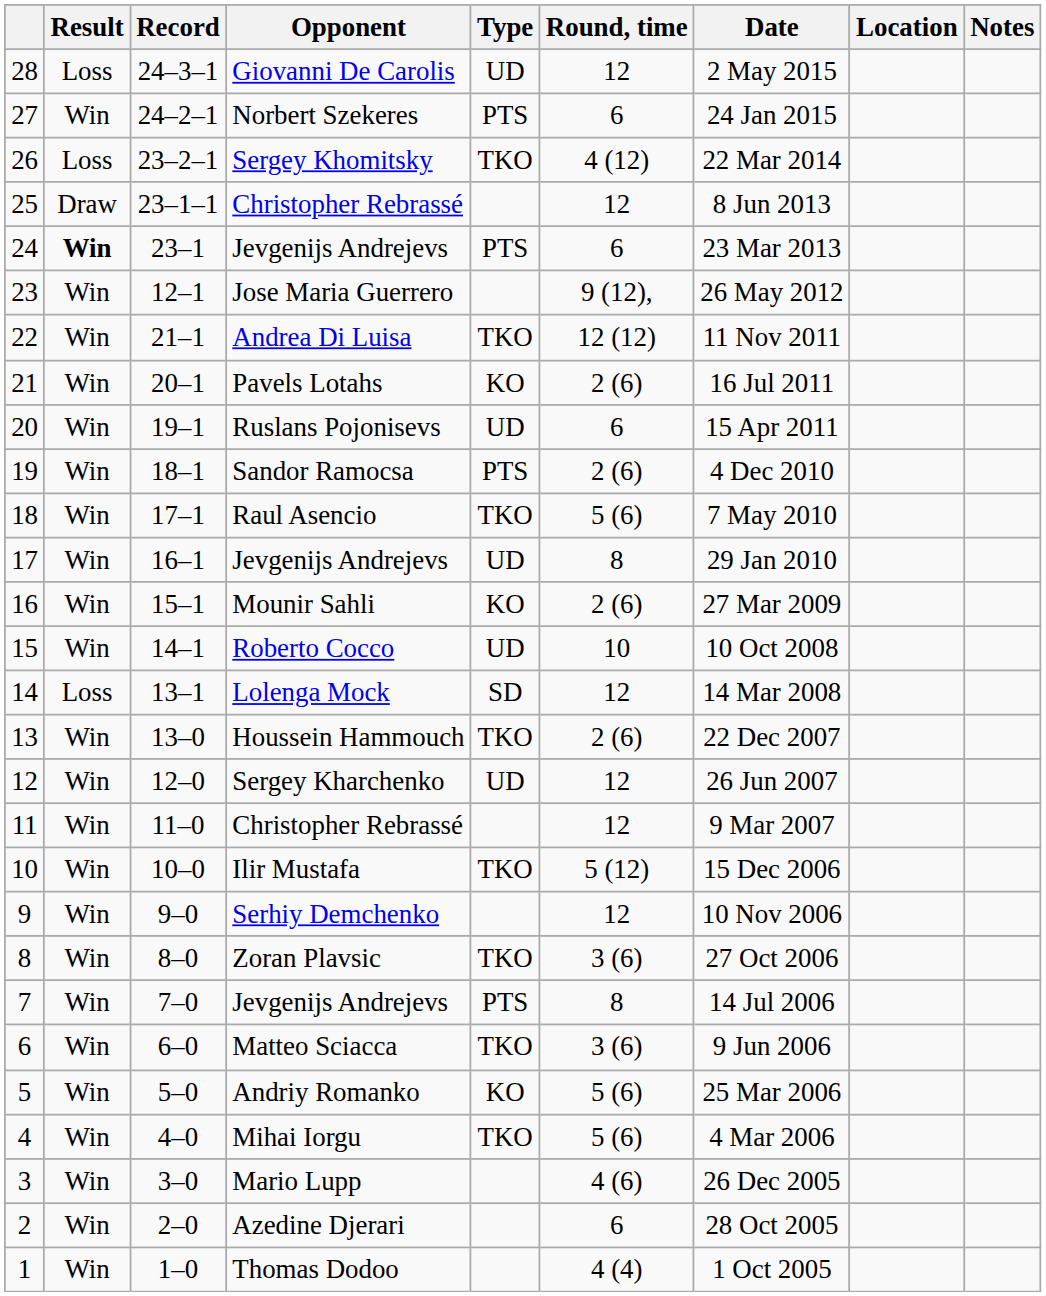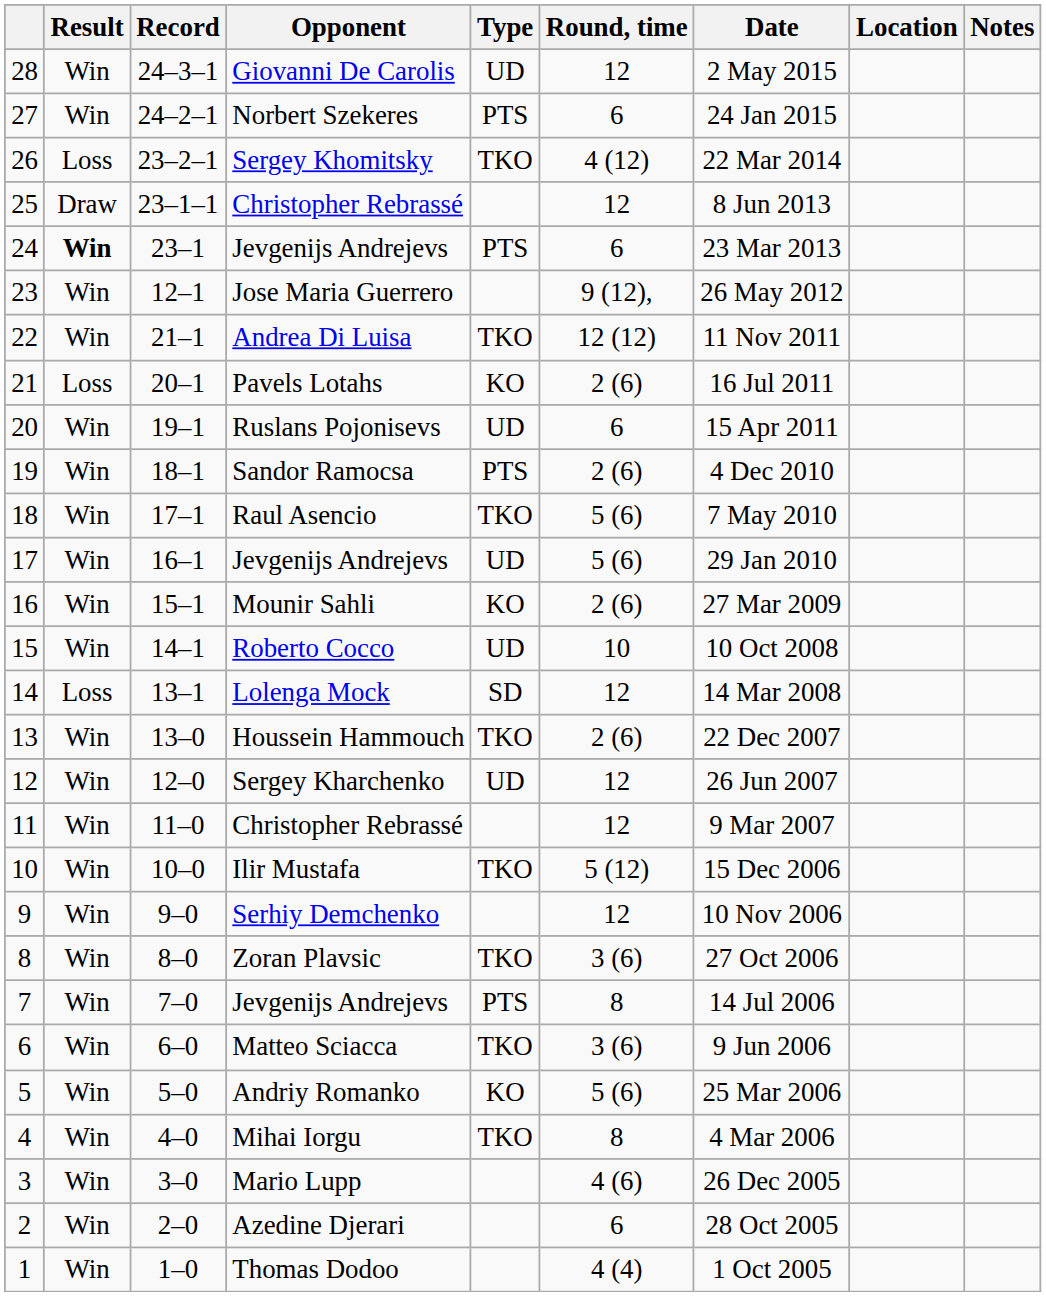 <table class="wikitable" style="text-align:center; font-size:95%">
 <tr>
 <th></th>
 <th>Result</th>
 <th>Record</th>
 <th>Opponent</th>
 <th>Type</th>
 <th>Round, time</th>
 <th>Date</th>
 <th>Location</th>
 <th>Notes</th>
 </tr>
 <tr>
 <td>28</td>
-<td>Loss</td>
+<td>Win</td>
 <td>24–3–1</td>
 <td style="text-align:left;"><a href='#'>Giovanni De Carolis</a></td>
 <td>UD</td>
 <td>12</td>
 <td>2 May 2015</td>
 <td style="text-align:left;"></td>
 <td style="text-align:left;"></td>
 </tr>
 <tr>
 <td>27</td>
 <td>Win</td>
 <td>24–2–1</td>
 <td style="text-align:left;">Norbert Szekeres</td>
 <td>PTS</td>
 <td>6</td>
 <td>24 Jan 2015</td>
 <td style="text-align:left;"></td>
 <td></td>
 </tr>
 <tr>
 <td>26</td>
 <td>Loss</td>
 <td>23–2–1</td>
 <td style="text-align:left;"><a href='#'>Sergey Khomitsky</a></td>
 <td>TKO</td>
 <td>4 (12)</td>
 <td>22 Mar 2014</td>
 <td style="text-align:left;"></td>
 <td style="text-align:left;"></td>
 </tr>
 <tr>
 <td>25</td>
 <td>Draw</td>
 <td>23–1–1</td>
 <td style="text-align:left;"><a href='#'>Christopher Rebrassé</a></td>
 <td></td>
 <td>12</td>
 <td>8 Jun 2013</td>
 <td style="text-align:left;"></td>
 <td style="text-align:left;"></td>
 </tr>
 <tr>
 <td>24</td>
 <td><strong>Win</strong></td>
 <td>23–1</td>
 <td style="text-align:left;">Jevgenijs Andrejevs</td>
 <td>PTS</td>
 <td>6</td>
 <td>23 Mar 2013</td>
 <td style="text-align:left;"></td>
 <td></td>
 </tr>
 <tr>
 <td>23</td>
 <td>Win</td>
 <td>12–1</td>
 <td style="text-align:left;">Jose Maria Guerrero</td>
 <td></td>
 <td>9 (12), </td>
 <td>26 May 2012</td>
 <td style="text-align:left;"></td>
 <td style="text-align:left;"></td>
 </tr>
 <tr>
 <td>22</td>
 <td>Win</td>
 <td>21–1</td>
 <td style="text-align:left;"><a href='#'>Andrea Di Luisa</a></td>
 <td>TKO</td>
 <td>12 (12)</td>
 <td>11 Nov 2011</td>
 <td style="text-align:left;"></td>
 <td style="text-align:left;"></td>
 </tr>
 <tr>
 <td>21</td>
-<td>Win</td>
+<td>Loss</td>
 <td>20–1</td>
 <td style="text-align:left;">Pavels Lotahs</td>
 <td>KO</td>
 <td>2 (6)</td>
 <td>16 Jul 2011</td>
 <td style="text-align:left;"></td>
 <td></td>
 </tr>
 <tr>
 <td>20</td>
 <td>Win</td>
 <td>19–1</td>
 <td style="text-align:left;">Ruslans Pojonisevs</td>
 <td>UD</td>
 <td>6</td>
 <td>15 Apr 2011</td>
 <td style="text-align:left;"></td>
 <td></td>
 </tr>
 <tr>
 <td>19</td>
 <td>Win</td>
 <td>18–1</td>
 <td style="text-align:left;">Sandor Ramocsa</td>
 <td>PTS</td>
 <td>2 (6)</td>
 <td>4 Dec 2010</td>
 <td style="text-align:left;"></td>
 <td></td>
 </tr>
 <tr>
 <td>18</td>
 <td>Win</td>
 <td>17–1</td>
 <td style="text-align:left;">Raul Asencio</td>
 <td>TKO</td>
 <td>5 (6)</td>
 <td>7 May 2010</td>
 <td style="text-align:left;"></td>
 <td></td>
 </tr>
 <tr>
 <td>17</td>
 <td>Win</td>
 <td>16–1</td>
 <td style="text-align:left;">Jevgenijs Andrejevs</td>
 <td>UD</td>
-<td>8</td>
+<td>5 (6)</td>
 <td>29 Jan 2010</td>
 <td style="text-align:left;"></td>
 <td></td>
 </tr>
 <tr>
 <td>16</td>
 <td>Win</td>
 <td>15–1</td>
 <td style="text-align:left;">Mounir Sahli</td>
 <td>KO</td>
 <td>2 (6)</td>
 <td>27 Mar 2009</td>
 <td style="text-align:left;"></td>
 <td></td>
 </tr>
 <tr>
 <td>15</td>
 <td>Win</td>
 <td>14–1</td>
 <td style="text-align:left;"><a href='#'>Roberto Cocco</a></td>
 <td>UD</td>
 <td>10</td>
 <td>10 Oct 2008</td>
 <td style="text-align:left;"></td>
 <td style="text-align:left;"></td>
 </tr>
 <tr>
 <td>14</td>
 <td>Loss</td>
 <td>13–1</td>
 <td style="text-align:left;"><a href='#'>Lolenga Mock</a></td>
 <td>SD</td>
 <td>12</td>
 <td>14 Mar 2008</td>
 <td style="text-align:left;"></td>
 <td style="text-align:left;"></td>
 </tr>
 <tr>
 <td>13</td>
 <td>Win</td>
 <td>13–0</td>
 <td style="text-align:left;">Houssein Hammouch</td>
 <td>TKO</td>
 <td>2 (6)</td>
 <td>22 Dec 2007</td>
 <td style="text-align:left;"></td>
 <td></td>
 </tr>
 <tr>
 <td>12</td>
 <td>Win</td>
 <td>12–0</td>
 <td style="text-align:left;">Sergey Kharchenko</td>
 <td>UD</td>
 <td>12</td>
 <td>26 Jun 2007</td>
 <td style="text-align:left;"></td>
 <td style="text-align:left;"></td>
 </tr>
 <tr>
 <td>11</td>
 <td>Win</td>
 <td>11–0</td>
 <td style="text-align:left;">Christopher Rebrassé</td>
 <td></td>
 <td>12</td>
 <td>9 Mar 2007</td>
 <td style="text-align:left;"></td>
 <td style="text-align:left;"></td>
 </tr>
 <tr>
 <td>10</td>
 <td>Win</td>
 <td>10–0</td>
 <td style="text-align:left;">Ilir Mustafa</td>
 <td>TKO</td>
 <td>5 (12)</td>
 <td>15 Dec 2006</td>
 <td style="text-align:left;"></td>
 <td style="text-align:left;"></td>
 </tr>
 <tr>
 <td>9</td>
 <td>Win</td>
 <td>9–0</td>
 <td style="text-align:left;"><a href='#'>Serhiy Demchenko</a></td>
 <td></td>
 <td>12</td>
 <td>10 Nov 2006</td>
 <td style="text-align:left;"></td>
 <td style="text-align:left;"></td>
 </tr>
 <tr>
 <td>8</td>
 <td>Win</td>
 <td>8–0</td>
 <td style="text-align:left;">Zoran Plavsic</td>
 <td>TKO</td>
 <td>3 (6)</td>
 <td>27 Oct 2006</td>
 <td style="text-align:left;"></td>
 <td></td>
 </tr>
 <tr>
 <td>7</td>
 <td>Win</td>
 <td>7–0</td>
 <td style="text-align:left;">Jevgenijs Andrejevs</td>
 <td>PTS</td>
 <td>8</td>
 <td>14 Jul 2006</td>
 <td style="text-align:left;"></td>
 <td></td>
 </tr>
 <tr>
 <td>6</td>
 <td>Win</td>
 <td>6–0</td>
 <td style="text-align:left;">Matteo Sciacca</td>
 <td>TKO</td>
 <td>3 (6)</td>
 <td>9 Jun 2006</td>
 <td style="text-align:left;"></td>
 <td></td>
 </tr>
 <tr>
 <td>5</td>
 <td>Win</td>
 <td>5–0</td>
 <td style="text-align:left;">Andriy Romanko</td>
 <td>KO</td>
 <td>5 (6)</td>
 <td>25 Mar 2006</td>
 <td style="text-align:left;"></td>
 <td></td>
 </tr>
 <tr>
 <td>4</td>
 <td>Win</td>
 <td>4–0</td>
 <td style="text-align:left;">Mihai Iorgu</td>
 <td>TKO</td>
-<td>5 (6)</td>
+<td>8</td>
 <td>4 Mar 2006</td>
 <td style="text-align:left;"></td>
 <td></td>
 </tr>
 <tr>
 <td>3</td>
 <td>Win</td>
 <td>3–0</td>
 <td style="text-align:left;">Mario Lupp</td>
 <td></td>
 <td>4 (6)</td>
 <td>26 Dec 2005</td>
 <td style="text-align:left;"></td>
 <td></td>
 </tr>
 <tr>
 <td>2</td>
 <td>Win</td>
 <td>2–0</td>
 <td style="text-align:left;">Azedine Djerari</td>
 <td></td>
 <td>6</td>
 <td>28 Oct 2005</td>
 <td style="text-align:left;"></td>
 <td></td>
 </tr>
 <tr>
 <td>1</td>
 <td>Win</td>
 <td>1–0</td>
 <td style="text-align:left;">Thomas Dodoo</td>
 <td></td>
 <td>4 (4)</td>
 <td>1 Oct 2005</td>
 <td style="text-align:left;"></td>
 <td style="text-align:left;"></td>
 </tr>
 </table>
